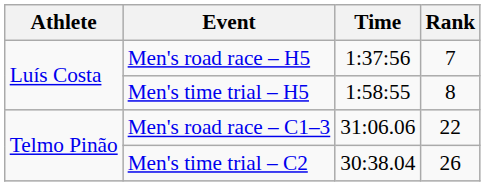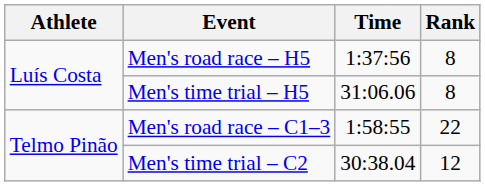 <table class="wikitable" style="font-size:90%; text-align:center;">
 <tr>
 <th>Athlete</th>
 <th>Event</th>
 <th>Time</th>
 <th>Rank</th>
 </tr>
 <tr>
 <td align=left rowspan=2><a href='#'>Luís Costa</a></td>
 <td align=left><a href='#'>Men's road race – H5</a></td>
 <td>1:37:56</td>
-<td>7</td>
+<td>8</td>
 </tr>
 <tr>
 <td align=left><a href='#'>Men's time trial – H5</a></td>
-<td>1:58:55</td>
+<td>31:06.06</td>
 <td>8</td>
 </tr>
 <tr>
 <td align=left rowspan=2><a href='#'>Telmo Pinão</a></td>
 <td align=left><a href='#'>Men's road race – C1–3</a></td>
-<td>31:06.06</td>
+<td>1:58:55</td>
 <td>22</td>
 </tr>
 <tr>
 <td align=left><a href='#'>Men's time trial – C2</a></td>
 <td>30:38.04</td>
-<td>26</td>
+<td>12</td>
 </tr>
 </table>
